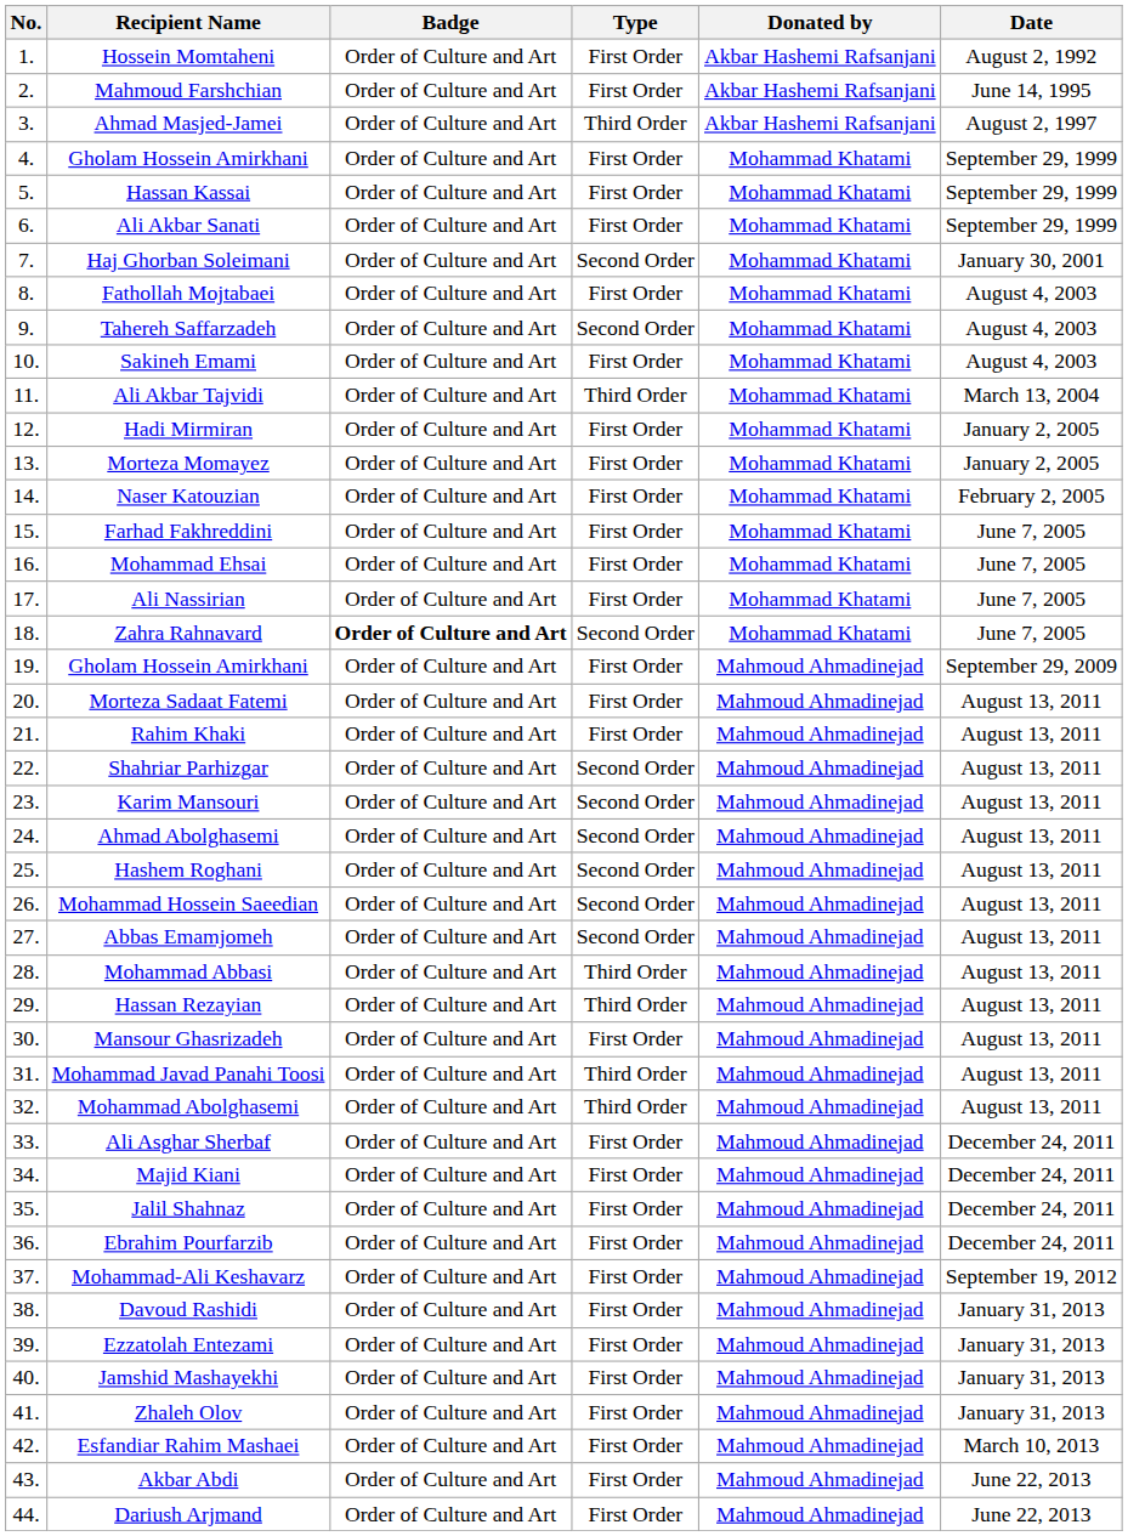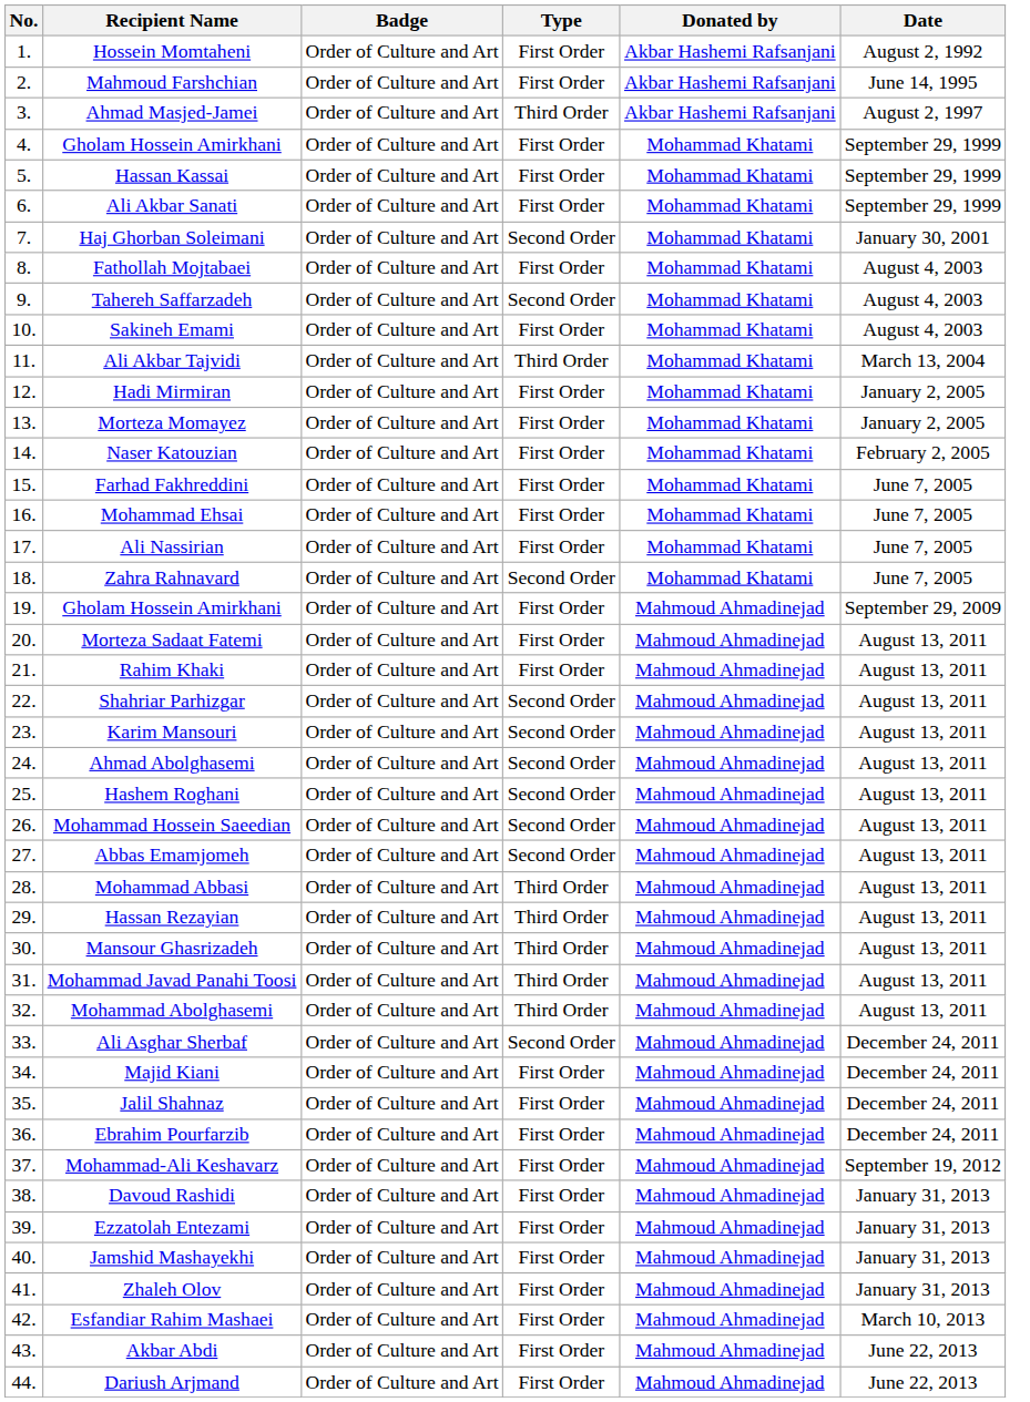 <table class="wikitable" style="background:#ffffff; text-align: center; margin: 0em">
 <tr>
 <th>No.</th>
 <th>Recipient Name</th>
 <th>Badge</th>
 <th>Type</th>
 <th>Donated by</th>
 <th>Date</th>
 </tr>
 <tr>
 <td>1.</td>
 <td><a href='#'>Hossein Momtaheni</a></td>
 <td>Order of Culture and Art</td>
 <td>First Order</td>
 <td><a href='#'>Akbar Hashemi Rafsanjani</a></td>
 <td>August 2, 1992 </td>
 </tr>
 <tr>
 <td>2.</td>
 <td><a href='#'>Mahmoud Farshchian</a></td>
 <td>Order of Culture and Art</td>
 <td>First Order</td>
 <td><a href='#'>Akbar Hashemi Rafsanjani</a></td>
 <td>June 14, 1995 </td>
 </tr>
 <tr>
 <td>3.</td>
 <td><a href='#'>Ahmad Masjed-Jamei</a></td>
 <td>Order of Culture and Art</td>
 <td>Third Order</td>
 <td><a href='#'>Akbar Hashemi Rafsanjani</a></td>
 <td>August 2, 1997 </td>
 </tr>
 <tr>
 <td>4.</td>
 <td><a href='#'>Gholam Hossein Amirkhani</a></td>
 <td>Order of Culture and Art</td>
 <td>First Order</td>
 <td><a href='#'>Mohammad Khatami</a></td>
 <td>September 29, 1999 </td>
 </tr>
 <tr>
 <td>5.</td>
 <td><a href='#'>Hassan Kassai</a></td>
 <td>Order of Culture and Art</td>
 <td>First Order</td>
 <td><a href='#'>Mohammad Khatami</a></td>
 <td>September 29, 1999 </td>
 </tr>
 <tr>
 <td>6.</td>
 <td><a href='#'>Ali Akbar Sanati</a></td>
 <td>Order of Culture and Art</td>
 <td>First Order</td>
 <td><a href='#'>Mohammad Khatami</a></td>
 <td>September 29, 1999 </td>
 </tr>
 <tr>
 <td>7.</td>
 <td><a href='#'>Haj Ghorban Soleimani</a></td>
 <td>Order of Culture and Art</td>
 <td>Second Order</td>
 <td><a href='#'>Mohammad Khatami</a></td>
 <td>January 30, 2001 </td>
 </tr>
 <tr>
 <td>8.</td>
 <td><a href='#'>Fathollah Mojtabaei</a></td>
 <td>Order of Culture and Art</td>
 <td>First Order</td>
 <td><a href='#'>Mohammad Khatami</a></td>
 <td>August 4, 2003 </td>
 </tr>
 <tr>
 <td>9.</td>
 <td><a href='#'>Tahereh Saffarzadeh</a></td>
 <td>Order of Culture and Art</td>
 <td>Second Order</td>
 <td><a href='#'>Mohammad Khatami</a></td>
 <td>August 4, 2003 </td>
 </tr>
 <tr>
 <td>10.</td>
 <td><a href='#'>Sakineh Emami</a></td>
 <td>Order of Culture and Art</td>
 <td>First Order</td>
 <td><a href='#'>Mohammad Khatami</a></td>
 <td>August 4, 2003 </td>
 </tr>
 <tr>
 <td>11.</td>
 <td><a href='#'>Ali Akbar Tajvidi</a></td>
 <td>Order of Culture and Art</td>
 <td>Third Order</td>
 <td><a href='#'>Mohammad Khatami</a></td>
 <td>March 13, 2004 </td>
 </tr>
 <tr>
 <td>12.</td>
 <td><a href='#'>Hadi Mirmiran</a></td>
 <td>Order of Culture and Art</td>
 <td>First Order</td>
 <td><a href='#'>Mohammad Khatami</a></td>
 <td>January 2, 2005 </td>
 </tr>
 <tr>
 <td>13.</td>
 <td><a href='#'>Morteza Momayez</a></td>
 <td>Order of Culture and Art</td>
 <td>First Order</td>
 <td><a href='#'>Mohammad Khatami</a></td>
 <td>January 2, 2005 </td>
 </tr>
 <tr>
 <td>14.</td>
 <td><a href='#'>Naser Katouzian</a></td>
 <td>Order of Culture and Art</td>
 <td>First Order</td>
 <td><a href='#'>Mohammad Khatami</a></td>
 <td>February 2, 2005 </td>
 </tr>
 <tr>
 <td>15.</td>
 <td><a href='#'>Farhad Fakhreddini</a></td>
 <td>Order of Culture and Art</td>
 <td>First Order</td>
 <td><a href='#'>Mohammad Khatami</a></td>
 <td>June 7, 2005 </td>
 </tr>
 <tr>
 <td>16.</td>
 <td><a href='#'>Mohammad Ehsai</a></td>
 <td>Order of Culture and Art</td>
 <td>First Order</td>
 <td><a href='#'>Mohammad Khatami</a></td>
 <td>June 7, 2005 </td>
 </tr>
 <tr>
 <td>17.</td>
 <td><a href='#'>Ali Nassirian</a></td>
 <td>Order of Culture and Art</td>
 <td>First Order</td>
 <td><a href='#'>Mohammad Khatami</a></td>
 <td>June 7, 2005 </td>
 </tr>
 <tr>
 <td>18.</td>
 <td><a href='#'>Zahra Rahnavard</a></td>
-<td><strong>Order of Culture and Art</strong></td>
+<td>Order of Culture and Art</td>
 <td>Second Order</td>
 <td><a href='#'>Mohammad Khatami</a></td>
 <td>June 7, 2005 </td>
 </tr>
 <tr>
 <td>19.</td>
 <td><a href='#'>Gholam Hossein Amirkhani</a></td>
 <td>Order of Culture and Art</td>
 <td>First Order</td>
 <td><a href='#'>Mahmoud Ahmadinejad</a></td>
 <td>September 29, 2009 </td>
 </tr>
 <tr>
 <td>20.</td>
 <td><a href='#'>Morteza Sadaat Fatemi</a></td>
 <td>Order of Culture and Art</td>
 <td>First Order</td>
 <td><a href='#'>Mahmoud Ahmadinejad</a></td>
 <td>August 13, 2011 </td>
 </tr>
 <tr>
 <td>21.</td>
 <td><a href='#'>Rahim Khaki</a></td>
 <td>Order of Culture and Art</td>
 <td>First Order</td>
 <td><a href='#'>Mahmoud Ahmadinejad</a></td>
 <td>August 13, 2011 </td>
 </tr>
 <tr>
 <td>22.</td>
 <td><a href='#'>Shahriar Parhizgar</a></td>
 <td>Order of Culture and Art</td>
 <td>Second Order</td>
 <td><a href='#'>Mahmoud Ahmadinejad</a></td>
 <td>August 13, 2011 </td>
 </tr>
 <tr>
 <td>23.</td>
 <td><a href='#'>Karim Mansouri</a></td>
 <td>Order of Culture and Art</td>
 <td>Second Order</td>
 <td><a href='#'>Mahmoud Ahmadinejad</a></td>
 <td>August 13, 2011 </td>
 </tr>
 <tr>
 <td>24.</td>
 <td><a href='#'>Ahmad Abolghasemi</a></td>
 <td>Order of Culture and Art</td>
 <td>Second Order</td>
 <td><a href='#'>Mahmoud Ahmadinejad</a></td>
 <td>August 13, 2011 </td>
 </tr>
 <tr>
 <td>25.</td>
 <td><a href='#'>Hashem Roghani</a></td>
 <td>Order of Culture and Art</td>
 <td>Second Order</td>
 <td><a href='#'>Mahmoud Ahmadinejad</a></td>
 <td>August 13, 2011 </td>
 </tr>
 <tr>
 <td>26.</td>
 <td><a href='#'>Mohammad Hossein Saeedian</a></td>
 <td>Order of Culture and Art</td>
 <td>Second Order</td>
 <td><a href='#'>Mahmoud Ahmadinejad</a></td>
 <td>August 13, 2011 </td>
 </tr>
 <tr>
 <td>27.</td>
 <td><a href='#'>Abbas Emamjomeh</a></td>
 <td>Order of Culture and Art</td>
 <td>Second Order</td>
 <td><a href='#'>Mahmoud Ahmadinejad</a></td>
 <td>August 13, 2011 </td>
 </tr>
 <tr>
 <td>28.</td>
 <td><a href='#'>Mohammad Abbasi</a></td>
 <td>Order of Culture and Art</td>
 <td>Third Order</td>
 <td><a href='#'>Mahmoud Ahmadinejad</a></td>
 <td>August 13, 2011 </td>
 </tr>
 <tr>
 <td>29.</td>
 <td><a href='#'>Hassan Rezayian</a></td>
 <td>Order of Culture and Art</td>
 <td>Third Order</td>
 <td><a href='#'>Mahmoud Ahmadinejad</a></td>
 <td>August 13, 2011 </td>
 </tr>
 <tr>
 <td>30.</td>
 <td><a href='#'>Mansour Ghasrizadeh</a></td>
 <td>Order of Culture and Art</td>
-<td>First Order</td>
+<td>Third Order</td>
 <td><a href='#'>Mahmoud Ahmadinejad</a></td>
 <td>August 13, 2011 </td>
 </tr>
 <tr>
 <td>31.</td>
 <td><a href='#'>Mohammad Javad Panahi Toosi</a></td>
 <td>Order of Culture and Art</td>
 <td>Third Order</td>
 <td><a href='#'>Mahmoud Ahmadinejad</a></td>
 <td>August 13, 2011 </td>
 </tr>
 <tr>
 <td>32.</td>
 <td><a href='#'>Mohammad Abolghasemi</a></td>
 <td>Order of Culture and Art</td>
 <td>Third Order</td>
 <td><a href='#'>Mahmoud Ahmadinejad</a></td>
 <td>August 13, 2011 </td>
 </tr>
 <tr>
 <td>33.</td>
 <td><a href='#'>Ali Asghar Sherbaf</a></td>
 <td>Order of Culture and Art</td>
-<td>First Order</td>
+<td>Second Order</td>
 <td><a href='#'>Mahmoud Ahmadinejad</a></td>
 <td>December 24, 2011 </td>
 </tr>
 <tr>
 <td>34.</td>
 <td><a href='#'>Majid Kiani</a></td>
 <td>Order of Culture and Art</td>
 <td>First Order</td>
 <td><a href='#'>Mahmoud Ahmadinejad</a></td>
 <td>December 24, 2011 </td>
 </tr>
 <tr>
 <td>35.</td>
 <td><a href='#'>Jalil Shahnaz</a></td>
 <td>Order of Culture and Art</td>
 <td>First Order</td>
 <td><a href='#'>Mahmoud Ahmadinejad</a></td>
 <td>December 24, 2011 </td>
 </tr>
 <tr>
 <td>36.</td>
 <td><a href='#'>Ebrahim Pourfarzib</a></td>
 <td>Order of Culture and Art</td>
 <td>First Order</td>
 <td><a href='#'>Mahmoud Ahmadinejad</a></td>
 <td>December 24, 2011 </td>
 </tr>
 <tr>
 <td>37.</td>
 <td><a href='#'>Mohammad-Ali Keshavarz</a></td>
 <td>Order of Culture and Art</td>
 <td>First Order</td>
 <td><a href='#'>Mahmoud Ahmadinejad</a></td>
 <td>September 19, 2012 </td>
 </tr>
 <tr>
 <td>38.</td>
 <td><a href='#'>Davoud Rashidi</a></td>
 <td>Order of Culture and Art</td>
 <td>First Order</td>
 <td><a href='#'>Mahmoud Ahmadinejad</a></td>
 <td>January 31, 2013 </td>
 </tr>
 <tr>
 <td>39.</td>
 <td><a href='#'>Ezzatolah Entezami</a></td>
 <td>Order of Culture and Art</td>
 <td>First Order</td>
 <td><a href='#'>Mahmoud Ahmadinejad</a></td>
 <td>January 31, 2013 </td>
 </tr>
 <tr>
 <td>40.</td>
 <td><a href='#'>Jamshid Mashayekhi</a></td>
 <td>Order of Culture and Art</td>
 <td>First Order</td>
 <td><a href='#'>Mahmoud Ahmadinejad</a></td>
 <td>January 31, 2013 </td>
 </tr>
 <tr>
 <td>41.</td>
 <td><a href='#'>Zhaleh Olov</a></td>
 <td>Order of Culture and Art</td>
 <td>First Order</td>
 <td><a href='#'>Mahmoud Ahmadinejad</a></td>
 <td>January 31, 2013 </td>
 </tr>
 <tr>
 <td>42.</td>
 <td><a href='#'>Esfandiar Rahim Mashaei</a></td>
 <td>Order of Culture and Art</td>
 <td>First Order</td>
 <td><a href='#'>Mahmoud Ahmadinejad</a></td>
 <td>March 10, 2013 </td>
 </tr>
 <tr>
 <td>43.</td>
 <td><a href='#'>Akbar Abdi</a></td>
 <td>Order of Culture and Art</td>
 <td>First Order</td>
 <td><a href='#'>Mahmoud Ahmadinejad</a></td>
 <td>June 22, 2013 </td>
 </tr>
 <tr>
 <td>44.</td>
 <td><a href='#'>Dariush Arjmand</a></td>
 <td>Order of Culture and Art</td>
 <td>First Order</td>
 <td><a href='#'>Mahmoud Ahmadinejad</a></td>
 <td>June 22, 2013 </td>
 </tr>
 </table>
